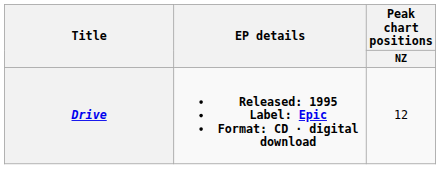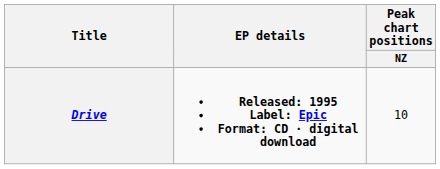 <table class="wikitable plainrowheaders" style="text-align:center;" border="1">
 <tr>
 <th scope="col" rowspan="2" style="width:14em;">Title</th>
 <th scope="col" rowspan="2" style="width:16em;">EP details</th>
 <th scope="col" colspan="1">Peak chart positions</th>
 </tr>
 <tr>
 <th scope="col" style="width:2.75em;font-size:85%;">NZ<br></th>
 </tr>
 <tr>
 <th scope="row"><em><a href='#'>Drive</a></em></th>
 <td><strong><br><ul><li>Released: 1995</li><li>Label: <a href='#'>Epic</a></li><li>Format: CD · digital download</li></ul></strong></td>
-<td>12</td>
+<td>10</td>
 </tr>
 </table>
